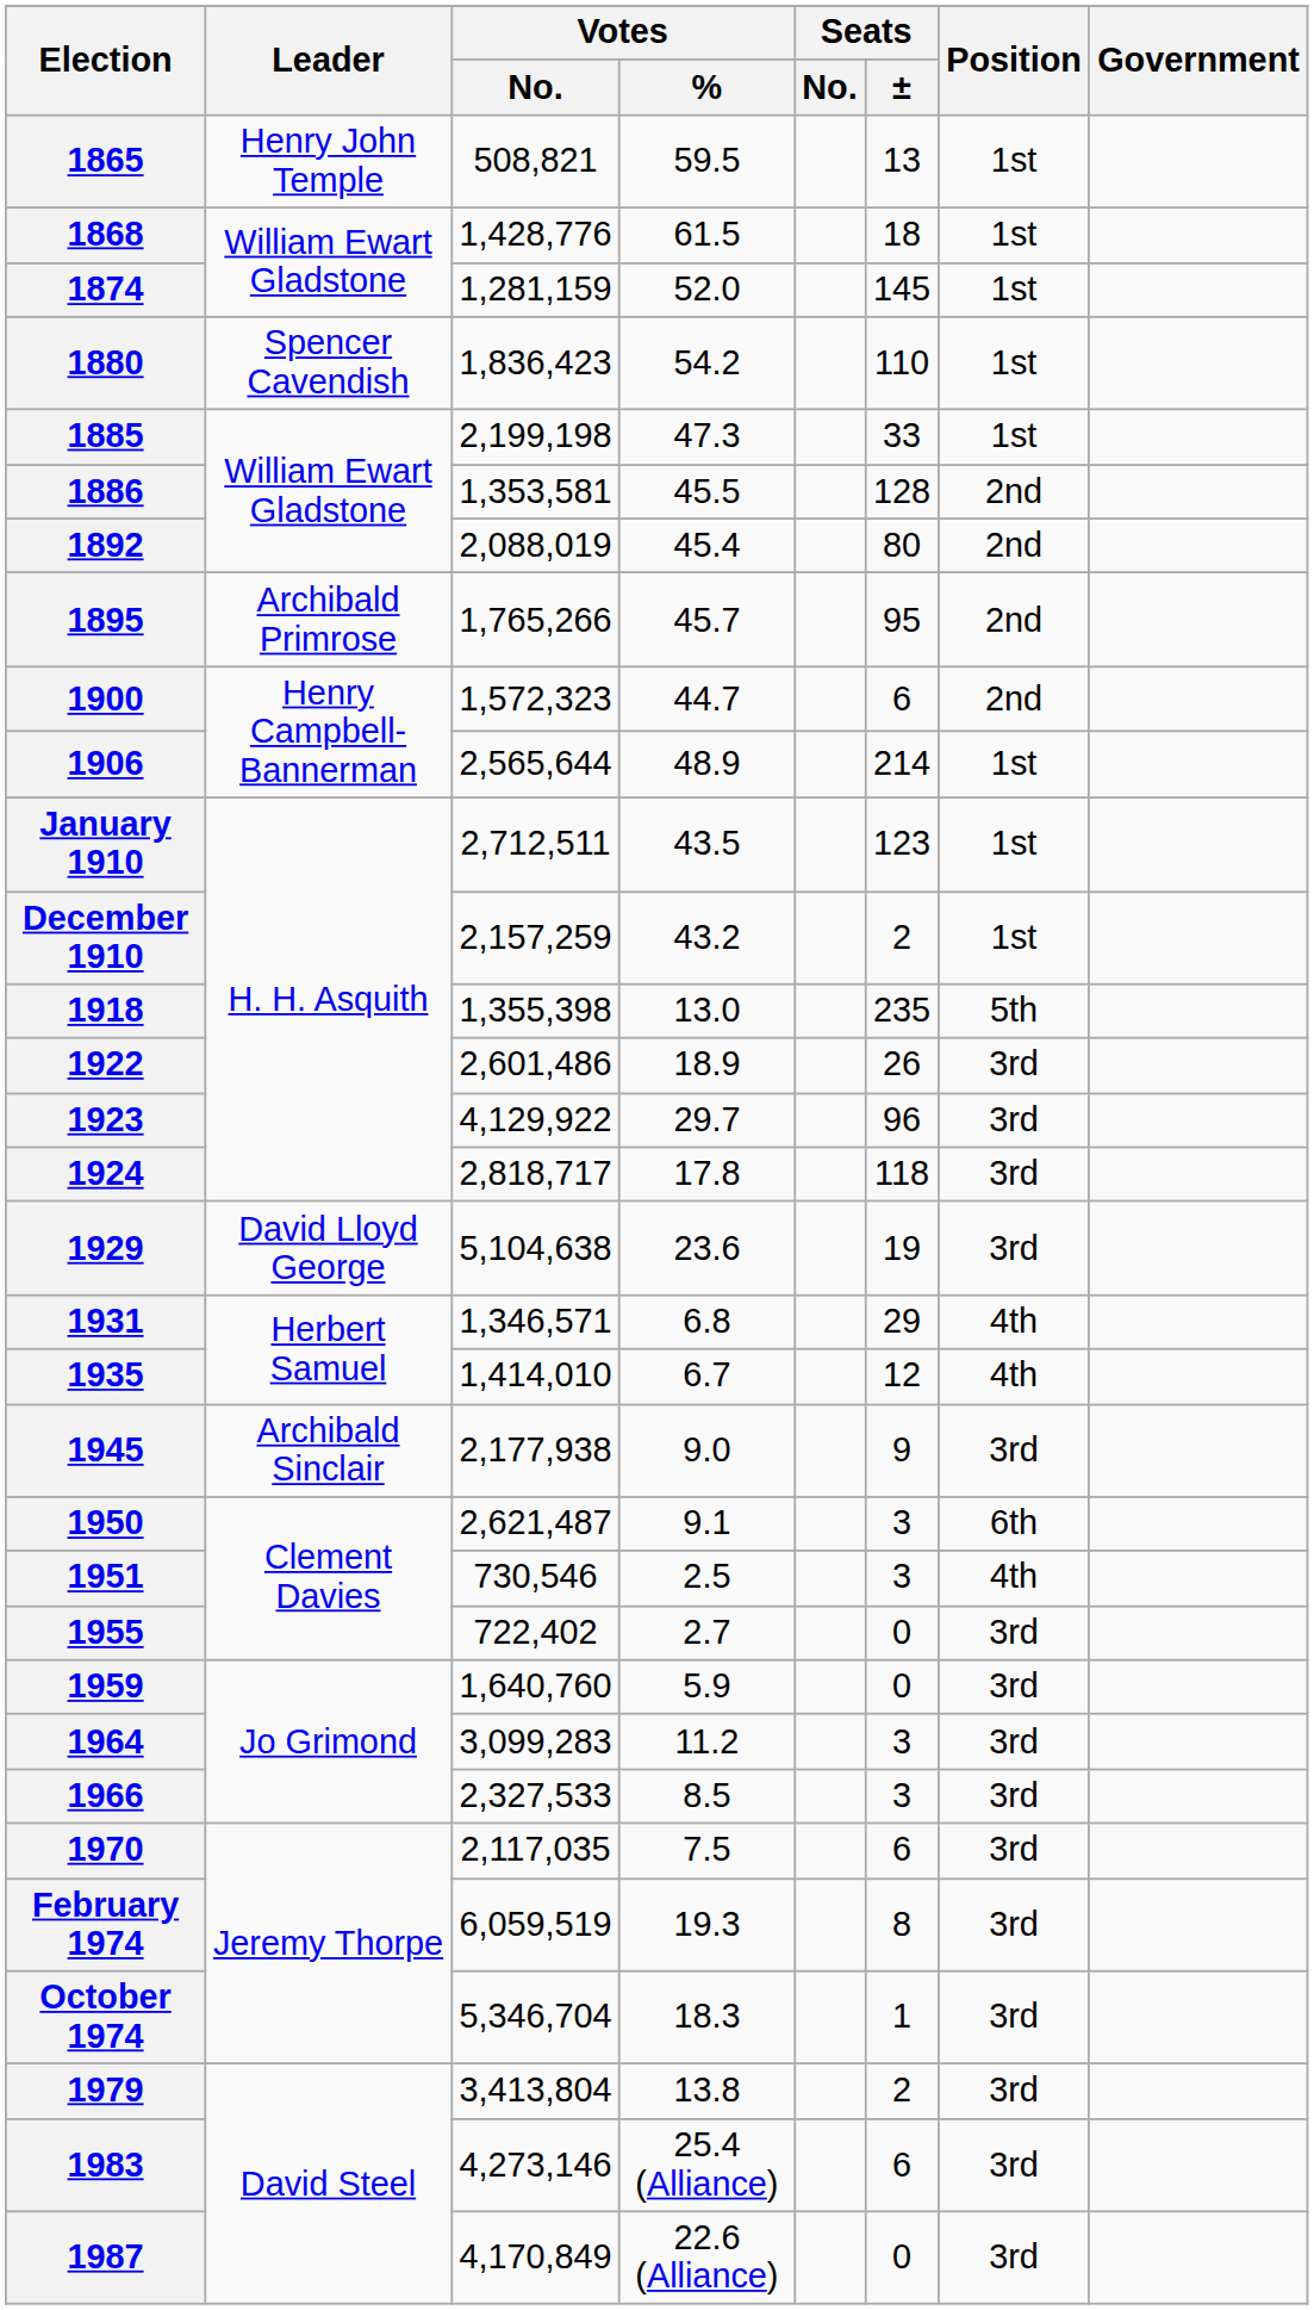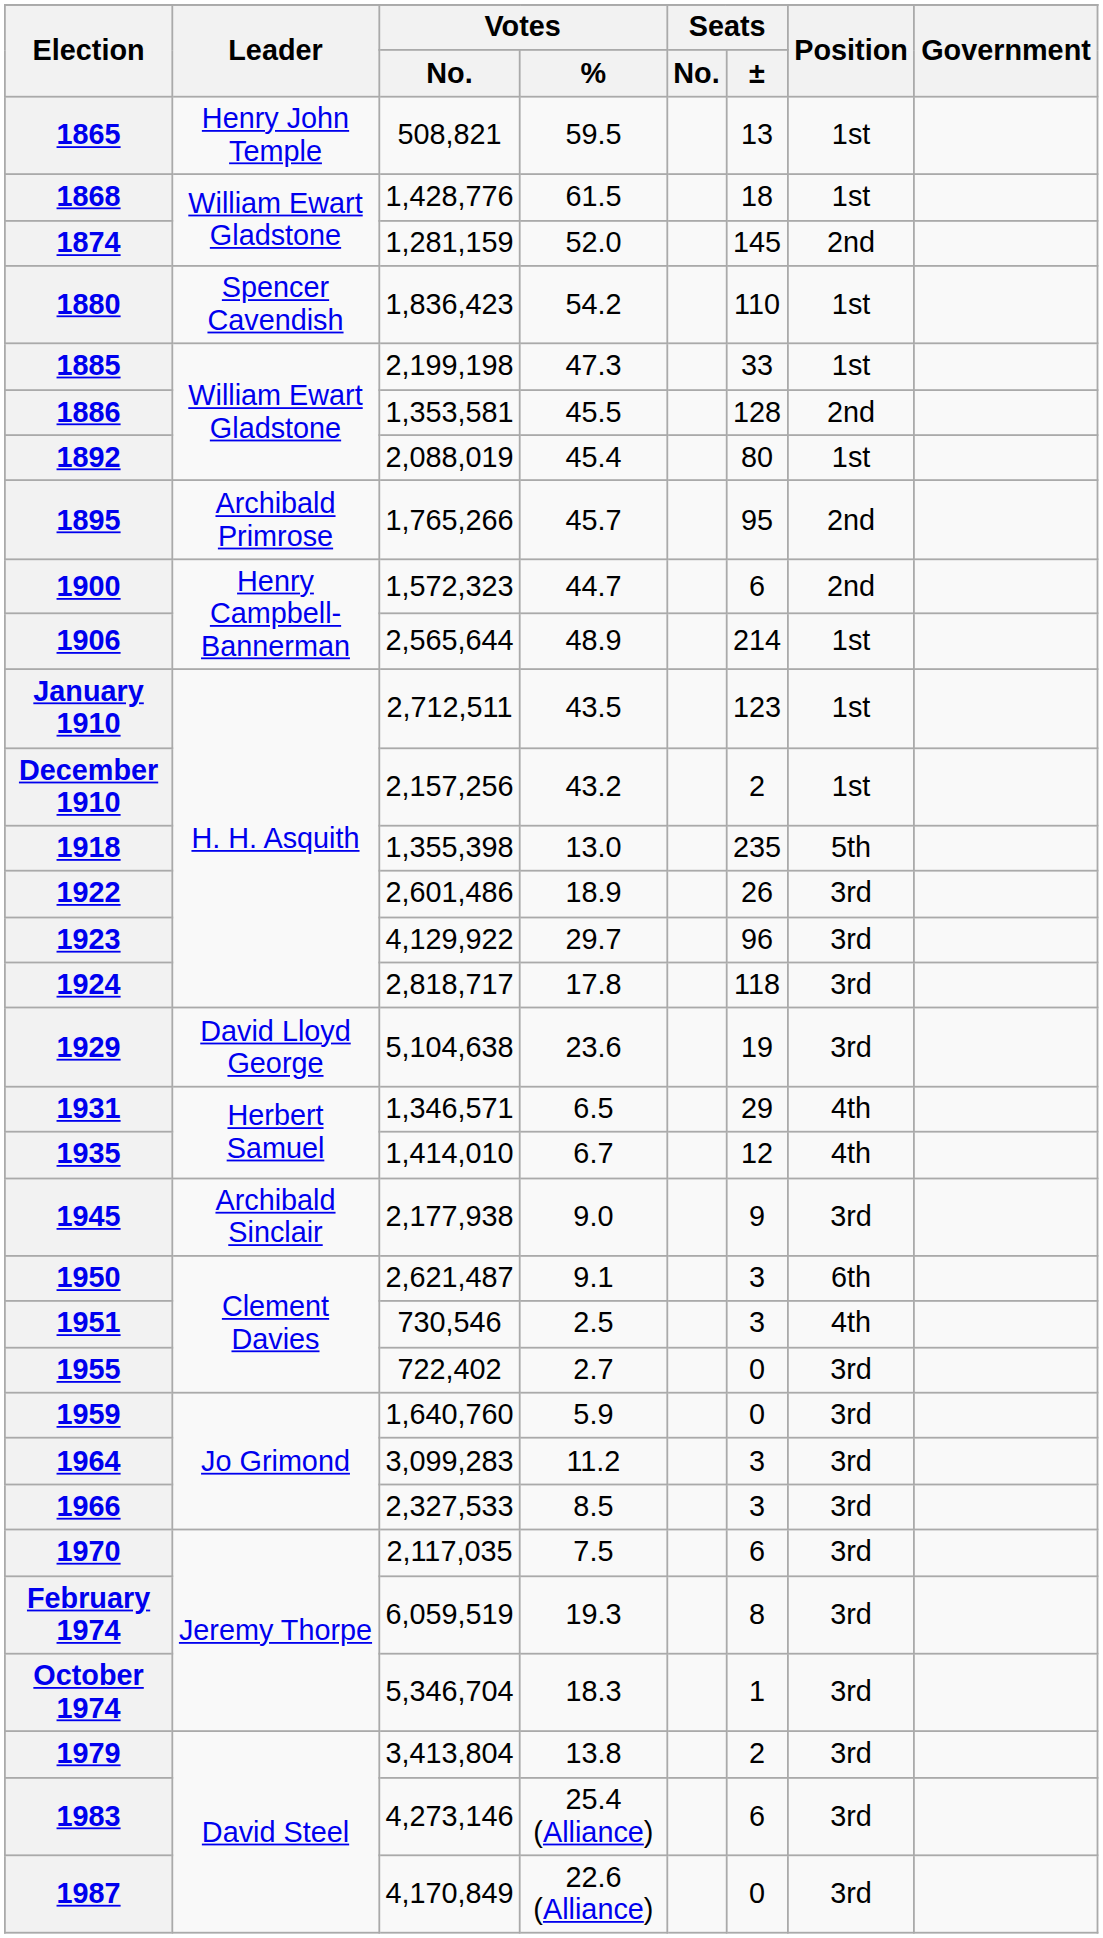 <table class="sortable wikitable" style="text-align:center">
 <tr>
 </tr>
 <tr>
 <th rowspan=2>Election</th>
 <th rowspan=2>Leader</th>
 <th colspan=2>Votes</th>
 <th colspan=2>Seats</th>
 <th rowspan=2>Position</th>
 <th rowspan=2>Government</th>
 </tr>
 <tr>
 <th>No.</th>
 <th>%</th>
 <th>No.</th>
 <th>±</th>
 </tr>
 <tr>
 <th><a href='#'>1865</a></th>
 <td data-sort-value="pal"><a href='#'>Henry John Temple</a></td>
 <td>508,821</td>
 <td>59.5</td>
 <td></td>
 <td> 13</td>
 <td> 1st</td>
 <td></td>
 </tr>
 <tr>
 <th><a href='#'>1868</a></th>
 <td rowspan="2"><a href='#'>William Ewart Gladstone</a></td>
 <td>1,428,776</td>
 <td>61.5</td>
 <td></td>
 <td> 18</td>
 <td> 1st</td>
 <td></td>
 </tr>
 <tr>
 <th><a href='#'>1874</a></th>
 <td>1,281,159</td>
 <td>52.0</td>
 <td></td>
 <td> 145</td>
-<td> 1st</td>
+<td> 2nd</td>
 <td></td>
 </tr>
 <tr>
 <th><a href='#'>1880</a></th>
 <td data-sort-value="hart"><a href='#'>Spencer Cavendish</a></td>
 <td>1,836,423</td>
 <td>54.2</td>
 <td></td>
 <td> 110</td>
 <td> 1st</td>
 <td></td>
 </tr>
 <tr>
 <th><a href='#'>1885</a></th>
 <td rowspan="3"><a href='#'>William Ewart Gladstone</a></td>
 <td>2,199,198</td>
 <td>47.3</td>
 <td></td>
 <td> 33</td>
 <td> 1st</td>
 <td></td>
 </tr>
 <tr>
 <th><a href='#'>1886</a></th>
 <td>1,353,581</td>
 <td>45.5</td>
 <td></td>
 <td> 128</td>
 <td> 2nd</td>
 <td></td>
 </tr>
 <tr>
 <th><a href='#'>1892</a></th>
 <td>2,088,019</td>
 <td>45.4</td>
 <td></td>
 <td> 80</td>
-<td> 2nd</td>
+<td> 1st</td>
 <td></td>
 </tr>
 <tr>
 <th><a href='#'>1895</a></th>
 <td data-sort-value="rose"><a href='#'>Archibald Primrose</a></td>
 <td>1,765,266</td>
 <td>45.7</td>
 <td></td>
 <td> 95</td>
 <td> 2nd</td>
 <td></td>
 </tr>
 <tr>
 <th><a href='#'>1900</a></th>
 <td rowspan="2"><a href='#'>Henry Campbell-Bannerman</a></td>
 <td>1,572,323</td>
 <td>44.7</td>
 <td></td>
 <td> 6</td>
 <td> 2nd</td>
 <td></td>
 </tr>
 <tr>
 <th><a href='#'>1906</a></th>
 <td>2,565,644</td>
 <td>48.9</td>
 <td></td>
 <td> 214</td>
 <td> 1st</td>
 <td></td>
 </tr>
 <tr>
 <th data-sort-value="1910.1"><a href='#'>January 1910</a></th>
 <td rowspan="6"><a href='#'>H. H. Asquith</a></td>
 <td>2,712,511</td>
 <td>43.5</td>
 <td></td>
 <td> 123</td>
 <td> 1st</td>
 <td></td>
 </tr>
 <tr>
 <th data-sort-value="1910.2"><a href='#'>December 1910</a></th>
-<td>2,157,259</td>
+<td>2,157,256</td>
 <td>43.2</td>
 <td></td>
 <td> 2</td>
 <td> 1st</td>
 <td></td>
 </tr>
 <tr>
 <th><a href='#'>1918</a></th>
 <td>1,355,398</td>
 <td>13.0</td>
 <td></td>
 <td> 235</td>
 <td> 5th</td>
 <td></td>
 </tr>
 <tr>
 <th><a href='#'>1922</a></th>
 <td>2,601,486</td>
 <td>18.9</td>
 <td></td>
 <td> 26</td>
 <td> 3rd</td>
 <td></td>
 </tr>
 <tr>
 <th><a href='#'>1923</a></th>
 <td>4,129,922</td>
 <td>29.7</td>
 <td></td>
 <td> 96</td>
 <td> 3rd</td>
 <td></td>
 </tr>
 <tr>
 <th><a href='#'>1924</a></th>
 <td>2,818,717</td>
 <td>17.8</td>
 <td></td>
 <td> 118</td>
 <td> 3rd</td>
 <td></td>
 </tr>
 <tr>
 <th><a href='#'>1929</a></th>
 <td data-sort-value="llo"><a href='#'>David Lloyd George</a></td>
 <td>5,104,638</td>
 <td>23.6</td>
 <td></td>
 <td> 19</td>
 <td> 3rd</td>
 <td></td>
 </tr>
 <tr>
 <th><a href='#'>1931</a></th>
 <td rowspan="2"><a href='#'>Herbert Samuel</a></td>
 <td>1,346,571</td>
-<td>6.8</td>
+<td>6.5</td>
 <td></td>
 <td> 29</td>
 <td> 4th</td>
 <td></td>
 </tr>
 <tr>
 <th><a href='#'>1935</a></th>
 <td>1,414,010</td>
 <td>6.7</td>
 <td></td>
 <td> 12</td>
 <td> 4th</td>
 <td></td>
 </tr>
 <tr>
 <th><a href='#'>1945</a></th>
 <td data-sort-value="sinc"><a href='#'>Archibald Sinclair</a></td>
 <td>2,177,938</td>
 <td>9.0</td>
 <td></td>
 <td> 9</td>
 <td> 3rd</td>
 <td></td>
 </tr>
 <tr>
 <th><a href='#'>1950</a></th>
 <td rowspan="3"><a href='#'>Clement Davies</a></td>
 <td>2,621,487</td>
 <td>9.1</td>
 <td></td>
 <td> 3</td>
 <td> 6th</td>
 <td></td>
 </tr>
 <tr>
 <th><a href='#'>1951</a></th>
 <td>730,546</td>
 <td>2.5</td>
 <td></td>
 <td> 3</td>
 <td> 4th</td>
 <td></td>
 </tr>
 <tr>
 <th><a href='#'>1955</a></th>
 <td>722,402</td>
 <td>2.7</td>
 <td></td>
 <td> 0</td>
 <td> 3rd</td>
 <td></td>
 </tr>
 <tr>
 <th><a href='#'>1959</a></th>
 <td rowspan="3"><a href='#'>Jo Grimond</a></td>
 <td>1,640,760</td>
 <td>5.9</td>
 <td></td>
 <td> 0</td>
 <td> 3rd</td>
 <td></td>
 </tr>
 <tr>
 <th><a href='#'>1964</a></th>
 <td>3,099,283</td>
 <td>11.2</td>
 <td></td>
 <td> 3</td>
 <td> 3rd</td>
 <td></td>
 </tr>
 <tr>
 <th><a href='#'>1966</a></th>
 <td>2,327,533</td>
 <td>8.5</td>
 <td></td>
 <td> 3</td>
 <td> 3rd</td>
 <td></td>
 </tr>
 <tr>
 <th><a href='#'>1970</a></th>
 <td rowspan="3"><a href='#'>Jeremy Thorpe</a></td>
 <td>2,117,035</td>
 <td>7.5</td>
 <td></td>
 <td> 6</td>
 <td> 3rd</td>
 <td></td>
 </tr>
 <tr>
 <th data-sort-value="1974.1"><a href='#'>February 1974</a></th>
 <td>6,059,519</td>
 <td>19.3</td>
 <td></td>
 <td> 8</td>
 <td> 3rd</td>
 <td></td>
 </tr>
 <tr>
 <th data-sort-value="1974.2"><a href='#'>October 1974</a></th>
 <td>5,346,704</td>
 <td>18.3</td>
 <td></td>
 <td> 1</td>
 <td> 3rd</td>
 <td></td>
 </tr>
 <tr>
 <th><a href='#'>1979</a></th>
 <td rowspan="3"><a href='#'>David Steel</a></td>
 <td>3,413,804</td>
 <td>13.8</td>
 <td></td>
 <td> 2</td>
 <td> 3rd</td>
 <td></td>
 </tr>
 <tr>
 <th><a href='#'>1983</a></th>
 <td>4,273,146</td>
 <td>25.4 (<a href='#'>Alliance</a>)</td>
 <td></td>
 <td> 6</td>
 <td> 3rd</td>
 <td></td>
 </tr>
 <tr>
 <th><a href='#'>1987</a></th>
 <td>4,170,849</td>
 <td>22.6 (<a href='#'>Alliance</a>)</td>
 <td></td>
 <td> 0</td>
 <td> 3rd</td>
 <td></td>
 </tr>
 </table>
